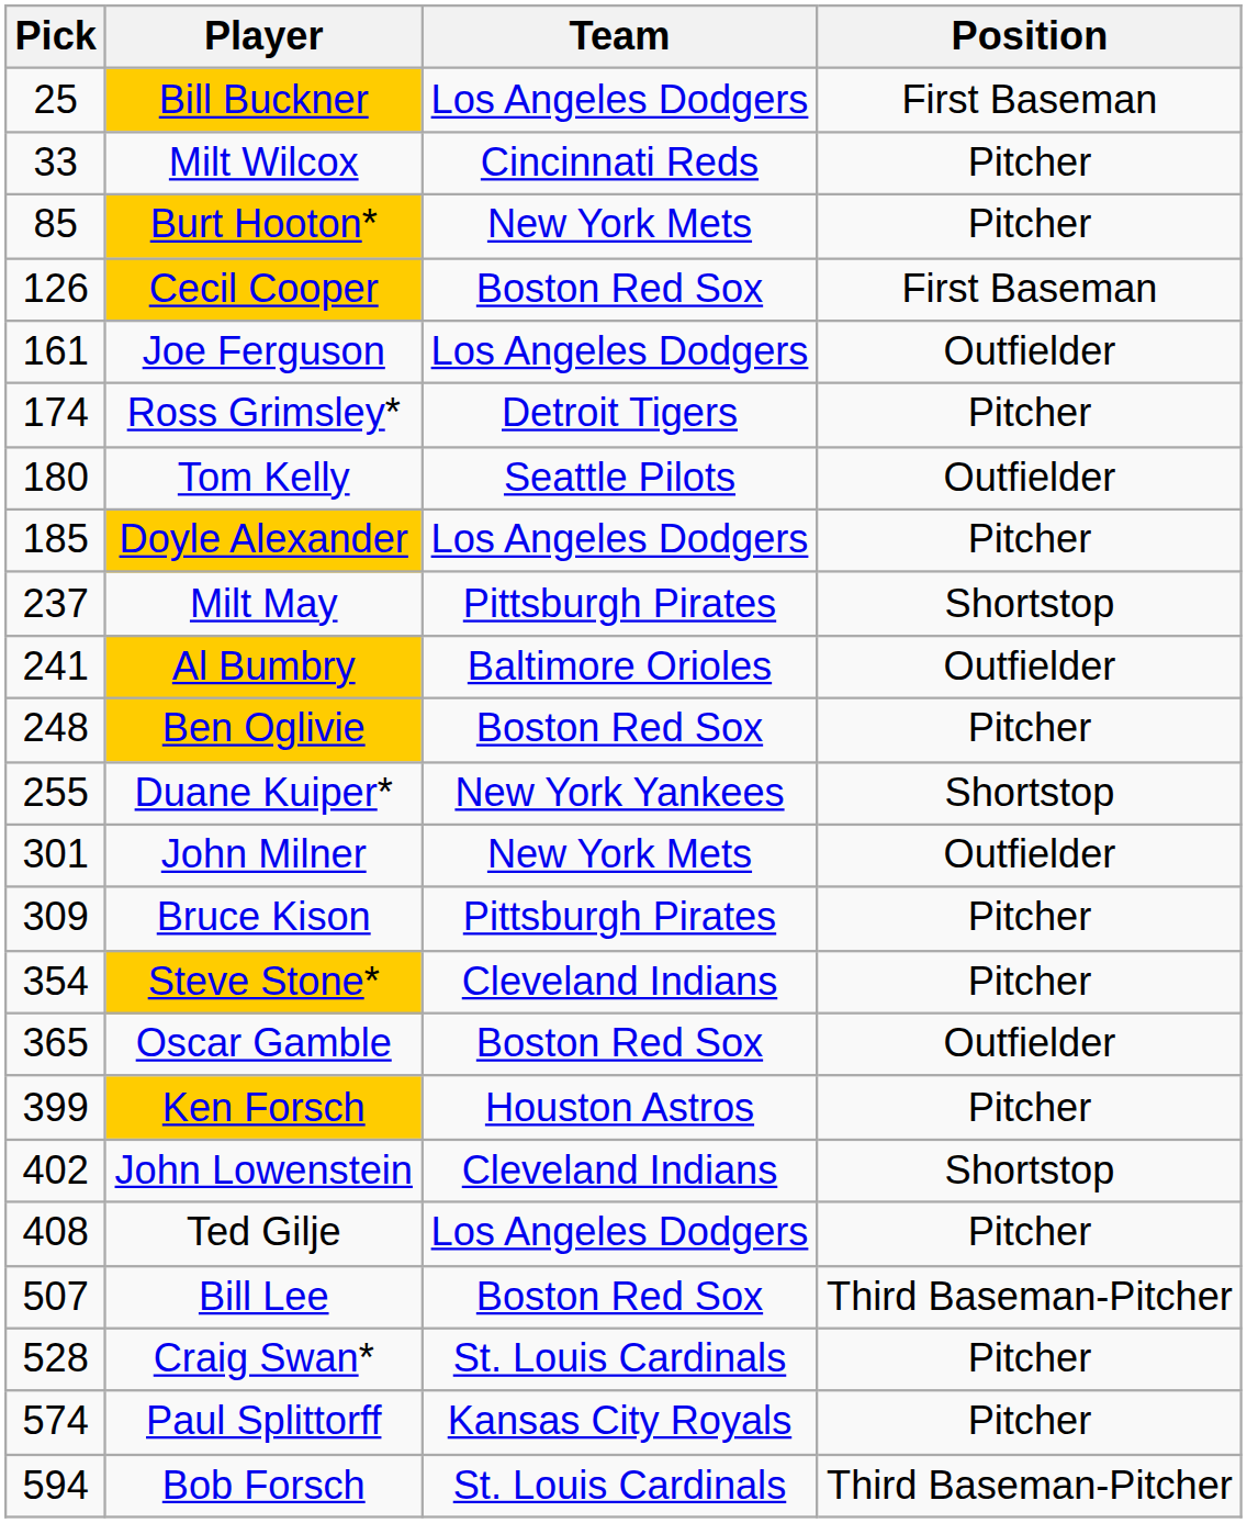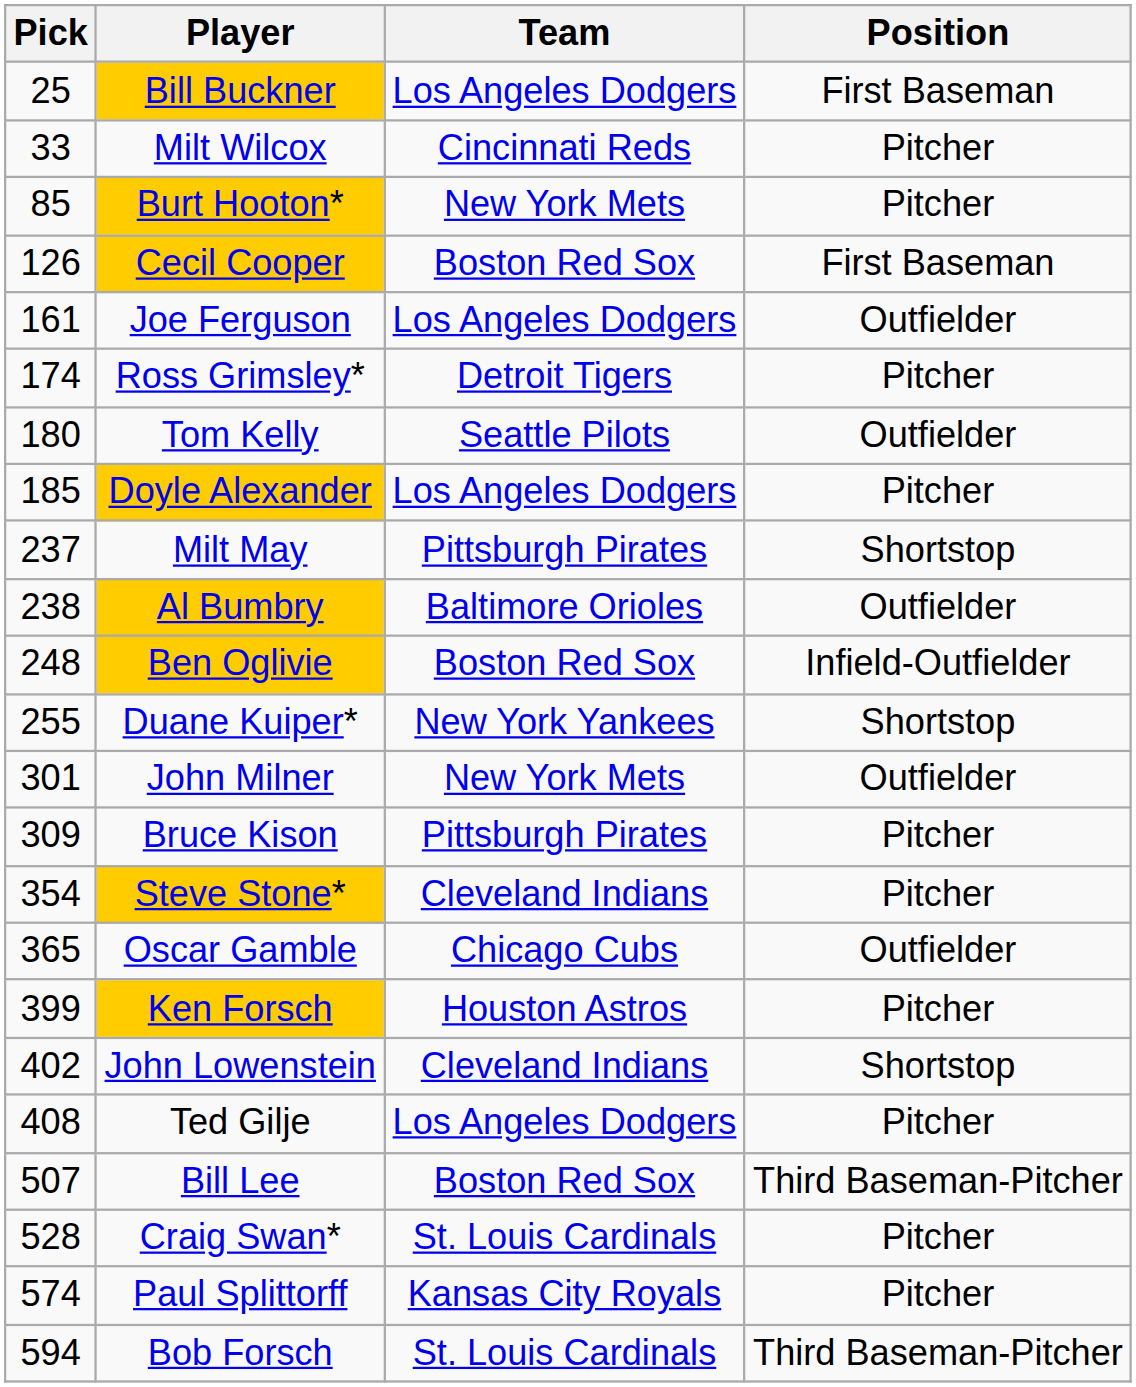 <table class="wikitable sortable" style="text-align:center;" border="1">
 <tr>
 <th>Pick</th>
 <th>Player</th>
 <th>Team</th>
 <th>Position</th>
 </tr>
 <tr>
 <td>25</td>
 <td bgcolor="#FFCC00"><a href='#'>Bill Buckner</a></td>
 <td><a href='#'>Los Angeles Dodgers</a></td>
 <td>First Baseman</td>
 </tr>
 <tr>
 <td>33</td>
 <td><a href='#'>Milt Wilcox</a></td>
 <td><a href='#'>Cincinnati Reds</a></td>
 <td>Pitcher</td>
 </tr>
 <tr>
 <td>85</td>
 <td bgcolor="#FFCC00"><a href='#'>Burt Hooton</a>*</td>
 <td><a href='#'>New York Mets</a></td>
 <td>Pitcher</td>
 </tr>
 <tr>
 <td>126</td>
 <td bgcolor="#FFCC00"><a href='#'>Cecil Cooper</a></td>
 <td><a href='#'>Boston Red Sox</a></td>
 <td>First Baseman</td>
 </tr>
 <tr>
 <td>161</td>
 <td><a href='#'>Joe Ferguson</a></td>
 <td><a href='#'>Los Angeles Dodgers</a></td>
 <td>Outfielder</td>
 </tr>
 <tr>
 <td>174</td>
 <td><a href='#'>Ross Grimsley</a>*</td>
 <td><a href='#'>Detroit Tigers</a></td>
 <td>Pitcher</td>
 </tr>
 <tr>
 <td>180</td>
 <td><a href='#'>Tom Kelly</a></td>
 <td><a href='#'>Seattle Pilots</a></td>
 <td>Outfielder</td>
 </tr>
 <tr>
 <td>185</td>
 <td bgcolor="#FFCC00"><a href='#'>Doyle Alexander</a></td>
 <td><a href='#'>Los Angeles Dodgers</a></td>
 <td>Pitcher</td>
 </tr>
 <tr>
 <td>237</td>
 <td><a href='#'>Milt May</a></td>
 <td><a href='#'>Pittsburgh Pirates</a></td>
 <td>Shortstop</td>
 </tr>
 <tr>
-<td>241</td>
+<td>238</td>
 <td bgcolor="#FFCC00"><a href='#'>Al Bumbry</a></td>
 <td><a href='#'>Baltimore Orioles</a></td>
 <td>Outfielder</td>
 </tr>
 <tr>
 <td>248</td>
 <td bgcolor="#FFCC00"><a href='#'>Ben Oglivie</a></td>
 <td><a href='#'>Boston Red Sox</a></td>
-<td>Pitcher</td>
+<td>Infield-Outfielder</td>
 </tr>
 <tr>
 <td>255</td>
 <td><a href='#'>Duane Kuiper</a>*</td>
 <td><a href='#'>New York Yankees</a></td>
 <td>Shortstop</td>
 </tr>
 <tr>
 <td>301</td>
 <td><a href='#'>John Milner</a></td>
 <td><a href='#'>New York Mets</a></td>
 <td>Outfielder</td>
 </tr>
 <tr>
 <td>309</td>
 <td><a href='#'>Bruce Kison</a></td>
 <td><a href='#'>Pittsburgh Pirates</a></td>
 <td>Pitcher</td>
 </tr>
 <tr>
 <td>354</td>
 <td bgcolor="#FFCC00"><a href='#'>Steve Stone</a>*</td>
 <td><a href='#'>Cleveland Indians</a></td>
 <td>Pitcher</td>
 </tr>
 <tr>
 <td>365</td>
 <td><a href='#'>Oscar Gamble</a></td>
-<td><a href='#'>Boston Red Sox</a></td>
+<td><a href='#'>Chicago Cubs</a></td>
 <td>Outfielder</td>
 </tr>
 <tr>
 <td>399</td>
 <td bgcolor="#FFCC00"><a href='#'>Ken Forsch</a></td>
 <td><a href='#'>Houston Astros</a></td>
 <td>Pitcher</td>
 </tr>
 <tr>
 <td>402</td>
 <td><a href='#'>John Lowenstein</a></td>
 <td><a href='#'>Cleveland Indians</a></td>
 <td>Shortstop</td>
 </tr>
 <tr>
 <td>408</td>
 <td>Ted Gilje</td>
 <td><a href='#'>Los Angeles Dodgers</a></td>
 <td>Pitcher</td>
 </tr>
 <tr>
 <td>507</td>
 <td><a href='#'>Bill Lee</a></td>
 <td><a href='#'>Boston Red Sox</a></td>
 <td>Third Baseman-Pitcher</td>
 </tr>
 <tr>
 <td>528</td>
 <td><a href='#'>Craig Swan</a>*</td>
 <td><a href='#'>St. Louis Cardinals</a></td>
 <td>Pitcher</td>
 </tr>
 <tr>
 <td>574</td>
 <td><a href='#'>Paul Splittorff</a></td>
 <td><a href='#'>Kansas City Royals</a></td>
 <td>Pitcher</td>
 </tr>
 <tr>
 <td>594</td>
 <td><a href='#'>Bob Forsch</a></td>
 <td><a href='#'>St. Louis Cardinals</a></td>
 <td>Third Baseman-Pitcher</td>
 </tr>
 </table>
